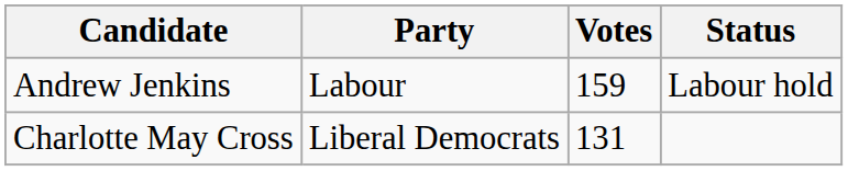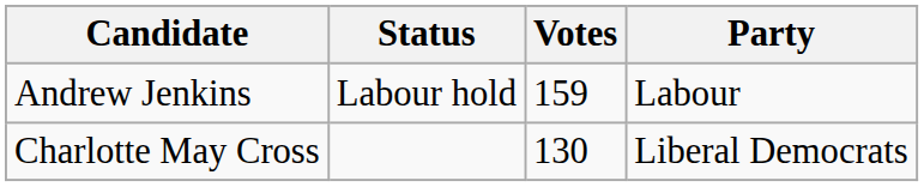 <table class="wikitable">
 <tr>
 <th>Candidate</th>
+<th>Status</th>
+<th>Votes</th>
 <th>Party</th>
-<th>Votes</th>
-<th>Status</th>
 </tr>
 <tr>
 <td>Andrew Jenkins</td>
+<td>Labour hold</td>
+<td>159</td>
 <td>Labour</td>
-<td>159</td>
-<td>Labour hold</td>
 </tr>
 <tr>
 <td>Charlotte May Cross</td>
+<td></td>
+<td>130</td>
 <td>Liberal Democrats</td>
-<td>131</td>
-<td></td>
 </tr>
 </table>
